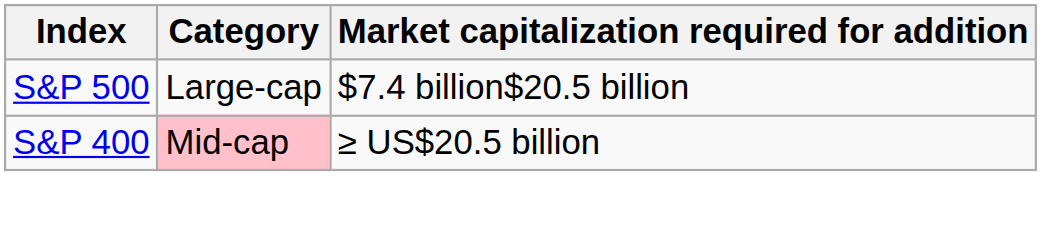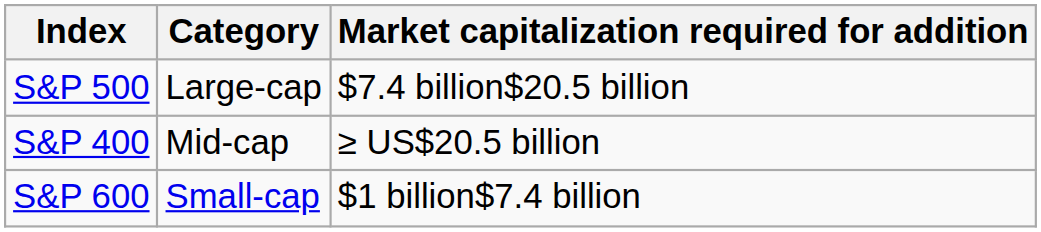 <table class="wikitable">
 <tr>
 <th>Index</th>
 <th>Category</th>
 <th>Market capitalization required for addition</th>
 </tr>
 <tr>
 <td><a href='#'>S&P 500</a></td>
 <td>Large-cap</td>
 <td>$7.4 billion$20.5 billion</td>
 </tr>
 <tr>
 <td><a href='#'>S&P 400</a></td>
-<td style="background: pink;">Mid-cap</td>
+<td>Mid-cap</td>
 <td>≥ US$20.5 billion</td>
 </tr>
+<tr>
+<td><a href='#'>S&P 600</a></td>
+<td><a href='#'>Small-cap</a></td>
+<td>$1 billion$7.4 billion</td>
+</tr>
 </table>
